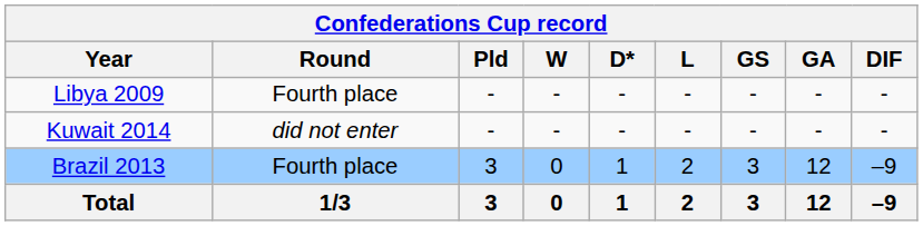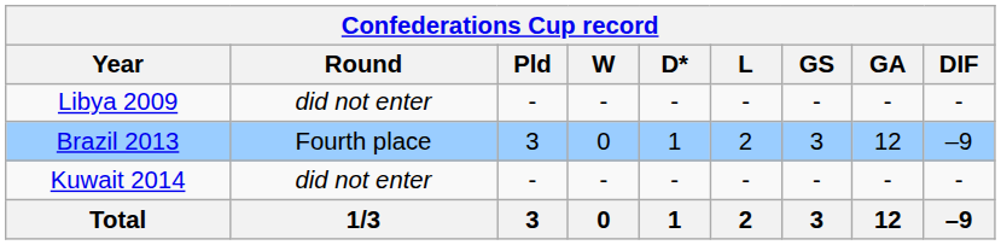 <table class="wikitable" style="text-align: center;font-size:90%;">
 <tr>
 <th colspan=9><a href='#'>Confederations Cup record</a></th>
 </tr>
 <tr>
 <th width=125>Year</th>
 <th width=150>Round</th>
 <th width=35>Pld</th>
 <th width=35>W</th>
 <th width=35>D*</th>
 <th width=35>L</th>
 <th width=35>GS</th>
 <th width=35>GA</th>
 <th width=35>DIF</th>
 </tr>
 <tr>
 <td><a href='#'>Libya 2009</a></td>
-<td>Fourth place</td>
-<td>-</td>
-<td>-</td>
-<td>-</td>
-<td>-</td>
-<td>-</td>
-<td>-</td>
-<td>-</td>
-</tr>
-<tr>
-<td><a href='#'>Kuwait 2014</a></td>
 <td><em>did not enter</em></td>
 <td>-</td>
 <td>-</td>
 <td>-</td>
 <td>-</td>
 <td>-</td>
 <td>-</td>
 <td>-</td>
 </tr>
 <tr style="background:#9acdff;">
 <td><a href='#'>Brazil 2013</a></td>
 <td>Fourth place</td>
 <td>3</td>
 <td>0</td>
 <td>1</td>
 <td>2</td>
 <td>3</td>
 <td>12</td>
 <td>–9</td>
 </tr>
 <tr>
+<td><a href='#'>Kuwait 2014</a></td>
+<td><em>did not enter</em></td>
+<td>-</td>
+<td>-</td>
+<td>-</td>
+<td>-</td>
+<td>-</td>
+<td>-</td>
+<td>-</td>
+</tr>
+<tr>
 <th><strong>Total</strong></th>
 <th>1/3</th>
 <th>3</th>
 <th>0</th>
 <th>1</th>
 <th>2</th>
 <th>3</th>
 <th>12</th>
 <th>–9</th>
 </tr>
 </table>
